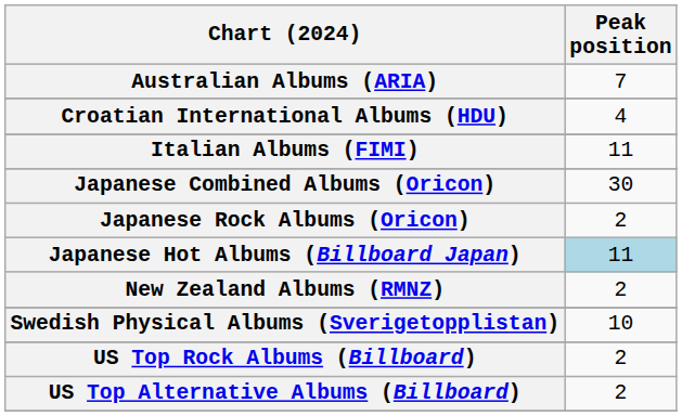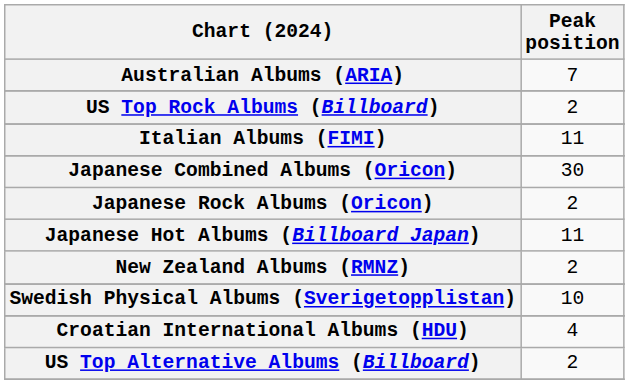 <table class="wikitable sortable plainrowheaders" style="text-align:center">
 <tr>
 <th scope="col">Chart (2024)</th>
 <th scope="col">Peak<br>position</th>
 </tr>
 <tr>
 <th scope="row">Australian Albums (<a href='#'>ARIA</a>)</th>
 <td>7</td>
 </tr>
 <tr>
 </tr>
 <tr>
 </tr>
 <tr>
 </tr>
 <tr>
 </tr>
 <tr>
-<th scope="row">Croatian International Albums (<a href='#'>HDU</a>)</th>
-<td>4</td>
+<th scope="row">US <a href='#'>Top Rock Albums</a> (<em><a href='#'>Billboard</a></em>)</th>
+<td>2</td>
 </tr>
 <tr>
 </tr>
 <tr>
 </tr>
 <tr>
 </tr>
 <tr>
 </tr>
 <tr>
 </tr>
 <tr>
 </tr>
 <tr>
 <th scope="row">Italian Albums (<a href='#'>FIMI</a>)</th>
 <td>11</td>
 </tr>
 <tr>
 </tr>
 <tr>
 <th scope="row">Japanese Combined Albums (<a href='#'>Oricon</a>)</th>
 <td>30</td>
 </tr>
 <tr>
 <th scope="row">Japanese Rock Albums (<a href='#'>Oricon</a>)</th>
 <td>2</td>
 </tr>
 <tr>
 <th scope="row">Japanese Hot Albums (<em><a href='#'>Billboard Japan</a></em>)</th>
-<td style="background: lightblue;">11</td>
+<td>11</td>
 </tr>
 <tr>
 <th scope="row">New Zealand Albums (<a href='#'>RMNZ</a>)</th>
 <td>2</td>
 </tr>
 <tr>
 </tr>
 <tr>
 </tr>
 <tr>
 </tr>
 <tr>
 </tr>
 <tr>
 <th scope="row">Swedish Physical Albums (<a href='#'>Sverigetopplistan</a>)</th>
 <td>10</td>
 </tr>
 <tr>
 </tr>
 <tr>
 </tr>
 <tr>
 </tr>
 <tr>
 </tr>
 <tr>
-<th scope="row">US <a href='#'>Top Rock Albums</a> (<em><a href='#'>Billboard</a></em>)</th>
-<td>2</td>
+<th scope="row">Croatian International Albums (<a href='#'>HDU</a>)</th>
+<td>4</td>
 </tr>
 <tr>
 <th scope="row">US <a href='#'>Top Alternative Albums</a> (<em><a href='#'>Billboard</a></em>)</th>
 <td>2</td>
 </tr>
 <tr>
 </tr>
 </table>
